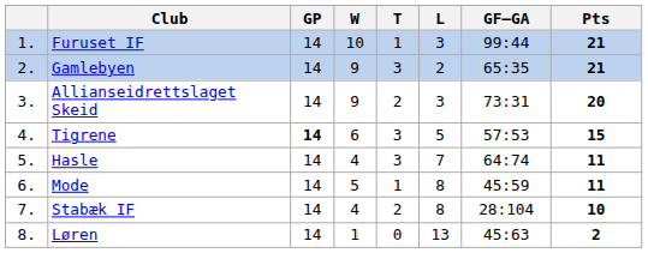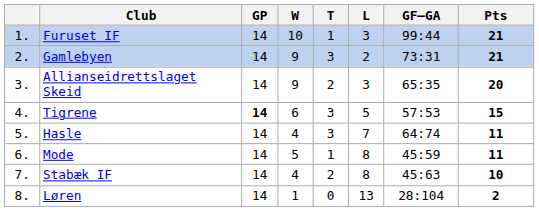 <table class="wikitable">
 <tr>
 <th width="30"></th>
 <th width="200">Club</th>
 <th width="30">GP</th>
 <th width="30">W</th>
 <th width="30">T</th>
 <th width="30">L</th>
 <th width="70">GF–GA</th>
 <th width="70">Pts</th>
 </tr>
 <tr bgcolor="#BCD2EE" align="center">
 <td>1.</td>
 <td align="left"><a href='#'>Furuset IF</a></td>
 <td>14</td>
 <td>10</td>
 <td>1</td>
 <td>3</td>
 <td>99:44</td>
 <td><strong>21</strong></td>
 </tr>
 <tr bgcolor="#BCD2EE" align="center">
 <td>2.</td>
 <td align="left"><a href='#'>Gamlebyen</a></td>
 <td>14</td>
 <td>9</td>
 <td>3</td>
 <td>2</td>
-<td>65:35</td>
+<td>73:31</td>
 <td><strong>21</strong></td>
 </tr>
 <tr bgcolor="#FFFFFF" align="center">
 <td>3.</td>
 <td align="left"><a href='#'>Allianseidrettslaget Skeid</a></td>
 <td>14</td>
 <td>9</td>
 <td>2</td>
 <td>3</td>
-<td>73:31</td>
+<td>65:35</td>
 <td><strong>20</strong></td>
 </tr>
 <tr bgcolor="#FFFFFF" align="center">
 <td>4.</td>
 <td align="left"><a href='#'>Tigrene</a></td>
 <td><strong>14</strong></td>
 <td>6</td>
 <td>3</td>
 <td>5</td>
 <td>57:53</td>
 <td><strong>15</strong></td>
 </tr>
 <tr bgcolor="#FFFFFF" align="center">
 <td>5.</td>
 <td align="left"><a href='#'>Hasle</a></td>
 <td>14</td>
 <td>4</td>
 <td>3</td>
 <td>7</td>
 <td>64:74</td>
 <td><strong>11</strong></td>
 </tr>
 <tr bgcolor="#FFFFFF" align="center">
 <td>6.</td>
 <td align="left"><a href='#'>Mode</a></td>
 <td>14</td>
 <td>5</td>
 <td>1</td>
 <td>8</td>
 <td>45:59</td>
 <td><strong>11</strong></td>
 </tr>
 <tr bgcolor="#FFFFFF" align="center">
 <td>7.</td>
 <td align="left"><a href='#'>Stabæk IF</a></td>
 <td>14</td>
 <td>4</td>
 <td>2</td>
 <td>8</td>
-<td>28:104</td>
+<td>45:63</td>
 <td><strong>10</strong></td>
 </tr>
 <tr bgcolor="#FFFFFF" align="center">
 <td>8.</td>
 <td align="left"><a href='#'>Løren</a></td>
 <td>14</td>
 <td>1</td>
 <td>0</td>
 <td>13</td>
-<td>45:63</td>
+<td>28:104</td>
 <td><strong>2</strong></td>
 </tr>
 </table>
